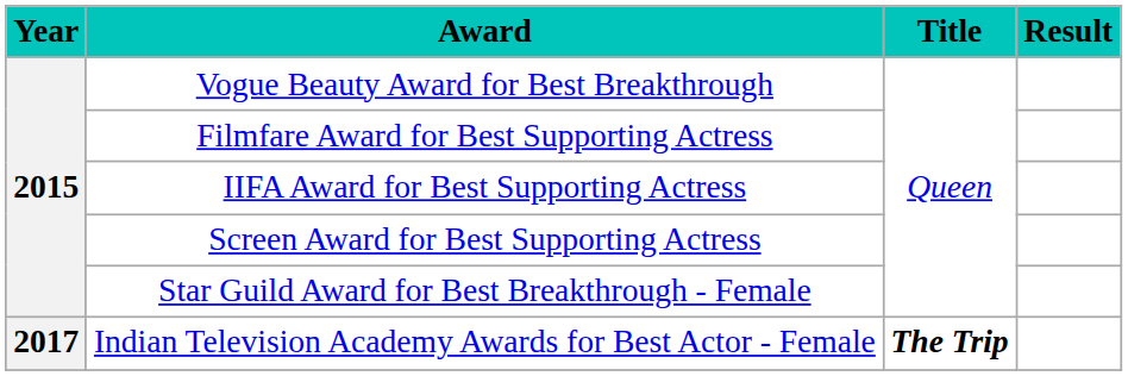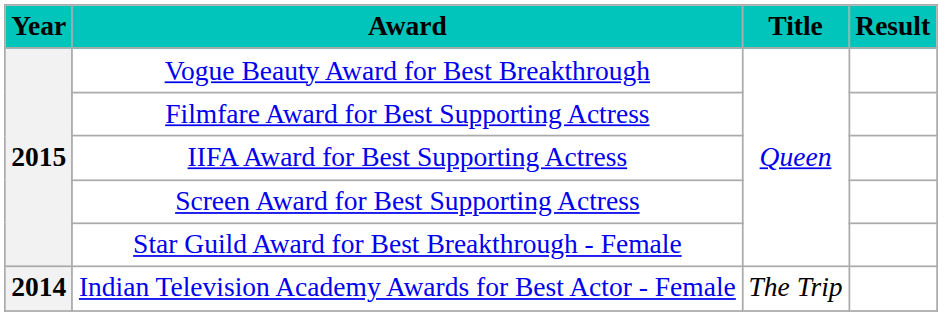 <table class="wikitable sortable" rowspan=5; style="text-align: center; background:white;">
 <tr style="text-align:center;">
 <th style="background: #01C5BB;">Year</th>
 <th style="background: #01C5BB;">Award</th>
 <th style="background: #01C5BB;">Title</th>
 <th style="background: #01C5BB;">Result</th>
 </tr>
 <tr>
 <th rowspan="5">2015</th>
 <td><a href='#'>Vogue Beauty Award for Best Breakthrough</a></td>
 <td rowspan="5"><em><a href='#'>Queen</a></em></td>
 <td></td>
 </tr>
 <tr>
 <td><a href='#'>Filmfare Award for Best Supporting Actress</a></td>
 <td></td>
 </tr>
 <tr>
 <td><a href='#'>IIFA Award for Best Supporting Actress</a></td>
 <td></td>
 </tr>
 <tr>
 <td><a href='#'>Screen Award for Best Supporting Actress</a></td>
 <td></td>
 </tr>
 <tr>
 <td><a href='#'>Star Guild Award for Best Breakthrough - Female</a></td>
 <td></td>
 </tr>
 <tr>
-<th>2017</th>
+<th>2014</th>
 <td><a href='#'>Indian Television Academy Awards for Best Actor - Female</a></td>
-<td><strong><em>The Trip</em></strong></td>
+<td><em>The Trip</em></td>
 <td></td>
 </tr>
 </table>
